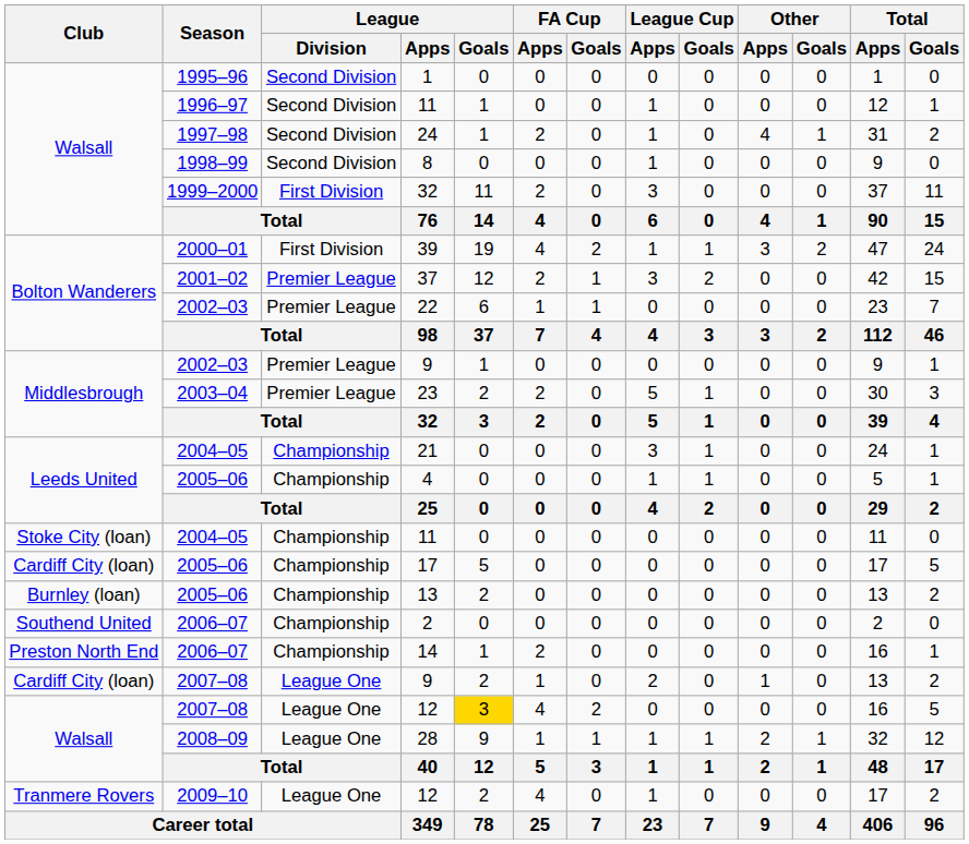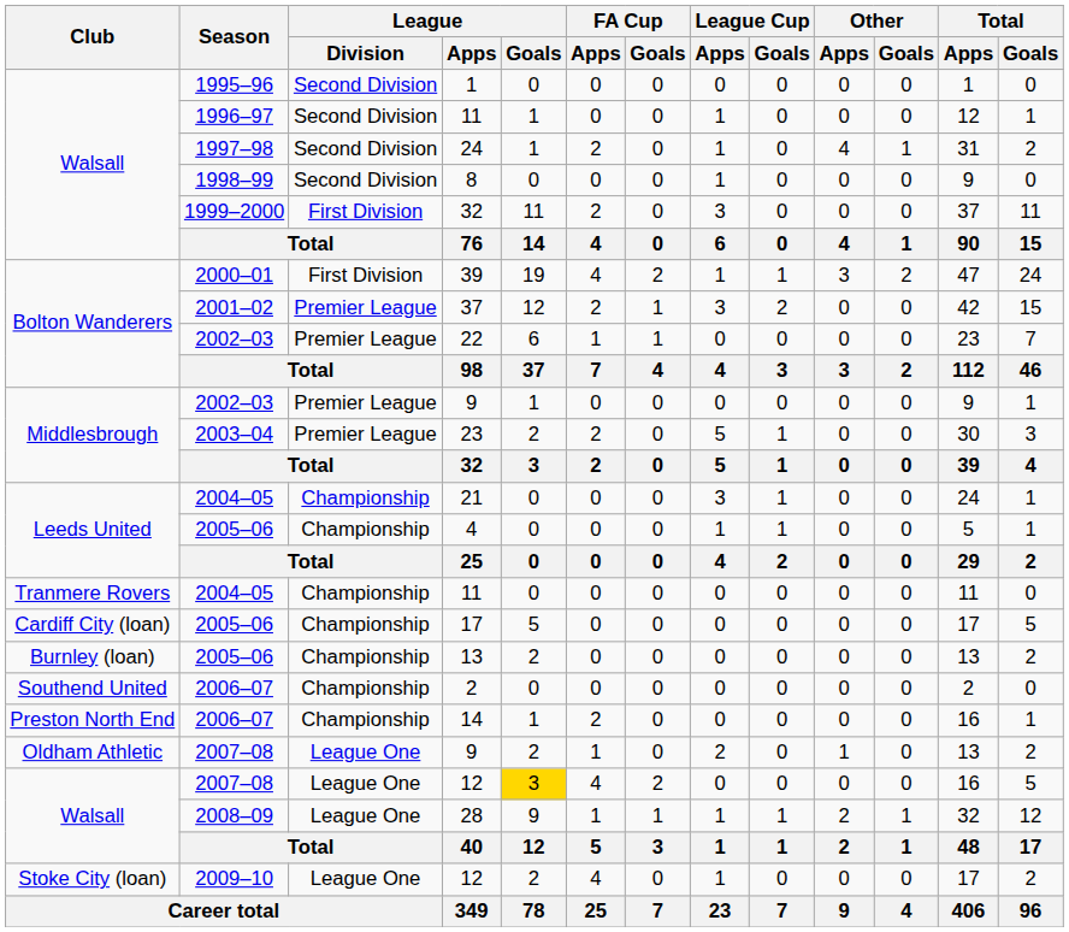 <table class="wikitable" style="text-align: center;">
 <tr>
 <th rowspan="2">Club</th>
 <th rowspan="2">Season</th>
 <th colspan="3">League</th>
 <th colspan="2">FA Cup</th>
 <th colspan="2">League Cup</th>
 <th colspan="2">Other</th>
 <th colspan="2">Total</th>
 </tr>
 <tr>
 <th>Division</th>
 <th>Apps</th>
 <th>Goals</th>
 <th>Apps</th>
 <th>Goals</th>
 <th>Apps</th>
 <th>Goals</th>
 <th>Apps</th>
 <th>Goals</th>
 <th>Apps</th>
 <th>Goals</th>
 </tr>
 <tr>
 <td rowspan="6"><a href='#'>Walsall</a></td>
 <td><a href='#'>1995–96</a></td>
 <td><a href='#'>Second Division</a></td>
 <td>1</td>
 <td>0</td>
 <td>0</td>
 <td>0</td>
 <td>0</td>
 <td>0</td>
 <td>0</td>
 <td>0</td>
 <td>1</td>
 <td>0</td>
 </tr>
 <tr>
 <td><a href='#'>1996–97</a></td>
 <td>Second Division</td>
 <td>11</td>
 <td>1</td>
 <td>0</td>
 <td>0</td>
 <td>1</td>
 <td>0</td>
 <td>0</td>
 <td>0</td>
 <td>12</td>
 <td>1</td>
 </tr>
 <tr>
 <td><a href='#'>1997–98</a></td>
 <td>Second Division</td>
 <td>24</td>
 <td>1</td>
 <td>2</td>
 <td>0</td>
 <td>1</td>
 <td>0</td>
 <td>4</td>
 <td>1</td>
 <td>31</td>
 <td>2</td>
 </tr>
 <tr>
 <td><a href='#'>1998–99</a></td>
 <td>Second Division</td>
 <td>8</td>
 <td>0</td>
 <td>0</td>
 <td>0</td>
 <td>1</td>
 <td>0</td>
 <td>0</td>
 <td>0</td>
 <td>9</td>
 <td>0</td>
 </tr>
 <tr>
 <td><a href='#'>1999–2000</a></td>
 <td><a href='#'>First Division</a></td>
 <td>32</td>
 <td>11</td>
 <td>2</td>
 <td>0</td>
 <td>3</td>
 <td>0</td>
 <td>0</td>
 <td>0</td>
 <td>37</td>
 <td>11</td>
 </tr>
 <tr>
 <th colspan="2">Total</th>
 <th>76</th>
 <th>14</th>
 <th>4</th>
 <th>0</th>
 <th>6</th>
 <th>0</th>
 <th>4</th>
 <th>1</th>
 <th>90</th>
 <th>15</th>
 </tr>
 <tr>
 <td rowspan="4"><a href='#'>Bolton Wanderers</a></td>
 <td><a href='#'>2000–01</a></td>
 <td>First Division</td>
 <td>39</td>
 <td>19</td>
 <td>4</td>
 <td>2</td>
 <td>1</td>
 <td>1</td>
 <td>3</td>
 <td>2</td>
 <td>47</td>
 <td>24</td>
 </tr>
 <tr>
 <td><a href='#'>2001–02</a></td>
 <td><a href='#'>Premier League</a></td>
 <td>37</td>
 <td>12</td>
 <td>2</td>
 <td>1</td>
 <td>3</td>
 <td>2</td>
 <td>0</td>
 <td>0</td>
 <td>42</td>
 <td>15</td>
 </tr>
 <tr>
 <td><a href='#'>2002–03</a></td>
 <td>Premier League</td>
 <td>22</td>
 <td>6</td>
 <td>1</td>
 <td>1</td>
 <td>0</td>
 <td>0</td>
 <td>0</td>
 <td>0</td>
 <td>23</td>
 <td>7</td>
 </tr>
 <tr>
 <th colspan="2">Total</th>
 <th>98</th>
 <th>37</th>
 <th>7</th>
 <th>4</th>
 <th>4</th>
 <th>3</th>
 <th>3</th>
 <th>2</th>
 <th>112</th>
 <th>46</th>
 </tr>
 <tr>
 <td rowspan="3"><a href='#'>Middlesbrough</a></td>
 <td><a href='#'>2002–03</a></td>
 <td>Premier League</td>
 <td>9</td>
 <td>1</td>
 <td>0</td>
 <td>0</td>
 <td>0</td>
 <td>0</td>
 <td>0</td>
 <td>0</td>
 <td>9</td>
 <td>1</td>
 </tr>
 <tr>
 <td><a href='#'>2003–04</a></td>
 <td>Premier League</td>
 <td>23</td>
 <td>2</td>
 <td>2</td>
 <td>0</td>
 <td>5</td>
 <td>1</td>
 <td>0</td>
 <td>0</td>
 <td>30</td>
 <td>3</td>
 </tr>
 <tr>
 <th colspan="2">Total</th>
 <th>32</th>
 <th>3</th>
 <th>2</th>
 <th>0</th>
 <th>5</th>
 <th>1</th>
 <th>0</th>
 <th>0</th>
 <th>39</th>
 <th>4</th>
 </tr>
 <tr>
 <td rowspan="3"><a href='#'>Leeds United</a></td>
 <td><a href='#'>2004–05</a></td>
 <td><a href='#'>Championship</a></td>
 <td>21</td>
 <td>0</td>
 <td>0</td>
 <td>0</td>
 <td>3</td>
 <td>1</td>
 <td>0</td>
 <td>0</td>
 <td>24</td>
 <td>1</td>
 </tr>
 <tr>
 <td><a href='#'>2005–06</a></td>
 <td>Championship</td>
 <td>4</td>
 <td>0</td>
 <td>0</td>
 <td>0</td>
 <td>1</td>
 <td>1</td>
 <td>0</td>
 <td>0</td>
 <td>5</td>
 <td>1</td>
 </tr>
 <tr>
 <th colspan="2">Total</th>
 <th>25</th>
 <th>0</th>
 <th>0</th>
 <th>0</th>
 <th>4</th>
 <th>2</th>
 <th>0</th>
 <th>0</th>
 <th>29</th>
 <th>2</th>
 </tr>
 <tr>
-<td><a href='#'>Stoke City</a> (loan)</td>
+<td><a href='#'>Tranmere Rovers</a></td>
 <td><a href='#'>2004–05</a></td>
 <td>Championship</td>
 <td>11</td>
 <td>0</td>
 <td>0</td>
 <td>0</td>
 <td>0</td>
 <td>0</td>
 <td>0</td>
 <td>0</td>
 <td>11</td>
 <td>0</td>
 </tr>
 <tr>
 <td><a href='#'>Cardiff City</a> (loan)</td>
 <td><a href='#'>2005–06</a></td>
 <td>Championship</td>
 <td>17</td>
 <td>5</td>
 <td>0</td>
 <td>0</td>
 <td>0</td>
 <td>0</td>
 <td>0</td>
 <td>0</td>
 <td>17</td>
 <td>5</td>
 </tr>
 <tr>
 <td><a href='#'>Burnley</a> (loan)</td>
 <td><a href='#'>2005–06</a></td>
 <td>Championship</td>
 <td>13</td>
 <td>2</td>
 <td>0</td>
 <td>0</td>
 <td>0</td>
 <td>0</td>
 <td>0</td>
 <td>0</td>
 <td>13</td>
 <td>2</td>
 </tr>
 <tr>
 <td><a href='#'>Southend United</a></td>
 <td><a href='#'>2006–07</a></td>
 <td>Championship</td>
 <td>2</td>
 <td>0</td>
 <td>0</td>
 <td>0</td>
 <td>0</td>
 <td>0</td>
 <td>0</td>
 <td>0</td>
 <td>2</td>
 <td>0</td>
 </tr>
 <tr>
 <td><a href='#'>Preston North End</a></td>
 <td><a href='#'>2006–07</a></td>
 <td>Championship</td>
 <td>14</td>
 <td>1</td>
 <td>2</td>
 <td>0</td>
 <td>0</td>
 <td>0</td>
 <td>0</td>
 <td>0</td>
 <td>16</td>
 <td>1</td>
 </tr>
 <tr>
-<td><a href='#'>Cardiff City</a> (loan)</td>
+<td><a href='#'>Oldham Athletic</a></td>
 <td><a href='#'>2007–08</a></td>
 <td><a href='#'>League One</a></td>
 <td>9</td>
 <td>2</td>
 <td>1</td>
 <td>0</td>
 <td>2</td>
 <td>0</td>
 <td>1</td>
 <td>0</td>
 <td>13</td>
 <td>2</td>
 </tr>
 <tr>
 <td rowspan="3"><a href='#'>Walsall</a></td>
 <td><a href='#'>2007–08</a></td>
 <td>League One</td>
 <td>12</td>
 <td style="background: gold;">3</td>
 <td>4</td>
 <td>2</td>
 <td>0</td>
 <td>0</td>
 <td>0</td>
 <td>0</td>
 <td>16</td>
 <td>5</td>
 </tr>
 <tr>
 <td><a href='#'>2008–09</a></td>
 <td>League One</td>
 <td>28</td>
 <td>9</td>
 <td>1</td>
 <td>1</td>
 <td>1</td>
 <td>1</td>
 <td>2</td>
 <td>1</td>
 <td>32</td>
 <td>12</td>
 </tr>
 <tr>
 <th colspan="2">Total</th>
 <th>40</th>
 <th>12</th>
 <th>5</th>
 <th>3</th>
 <th>1</th>
 <th>1</th>
 <th>2</th>
 <th>1</th>
 <th>48</th>
 <th>17</th>
 </tr>
 <tr>
-<td><a href='#'>Tranmere Rovers</a></td>
+<td><a href='#'>Stoke City</a> (loan)</td>
 <td><a href='#'>2009–10</a></td>
 <td>League One</td>
 <td>12</td>
 <td>2</td>
 <td>4</td>
 <td>0</td>
 <td>1</td>
 <td>0</td>
 <td>0</td>
 <td>0</td>
 <td>17</td>
 <td>2</td>
 </tr>
 <tr>
 <th colspan="3">Career total</th>
 <th>349</th>
 <th>78</th>
 <th>25</th>
 <th>7</th>
 <th>23</th>
 <th>7</th>
 <th>9</th>
 <th>4</th>
 <th>406</th>
 <th>96</th>
 </tr>
 </table>
